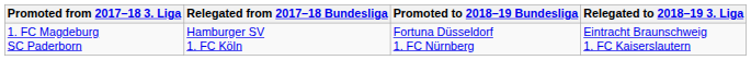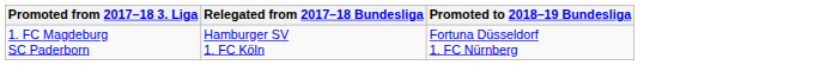 <table class="wikitable">
 <tr>
 <th>Promoted from <a href='#'>2017–18 3. Liga</a></th>
 <th>Relegated from <a href='#'>2017–18 Bundesliga</a></th>
 <th>Promoted to <a href='#'>2018–19 Bundesliga</a></th>
-<th>Relegated to <a href='#'>2018–19 3. Liga</a></th>
 </tr>
 <tr>
 <td><a href='#'>1. FC Magdeburg</a><br><a href='#'>SC Paderborn</a></td>
 <td><a href='#'>Hamburger SV</a><br><a href='#'>1. FC Köln</a></td>
 <td><a href='#'>Fortuna Düsseldorf</a><br><a href='#'>1. FC Nürnberg</a></td>
-<td><a href='#'>Eintracht Braunschweig</a><br><a href='#'>1. FC Kaiserslautern</a></td>
 </tr>
 </table>
